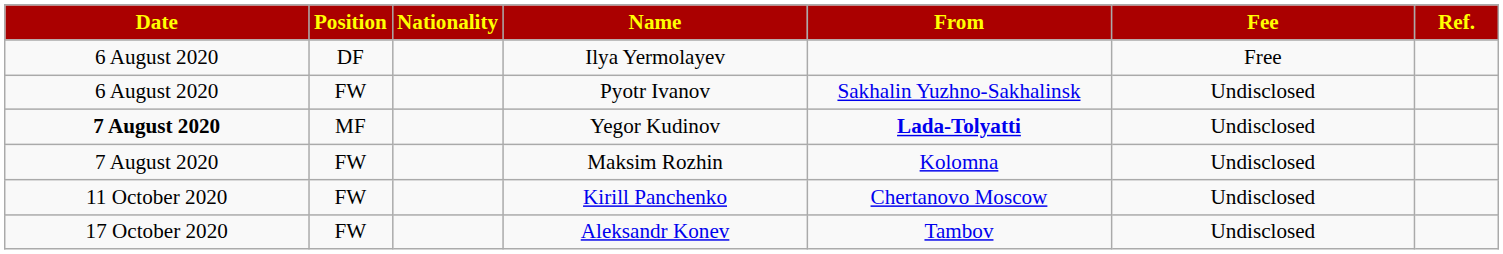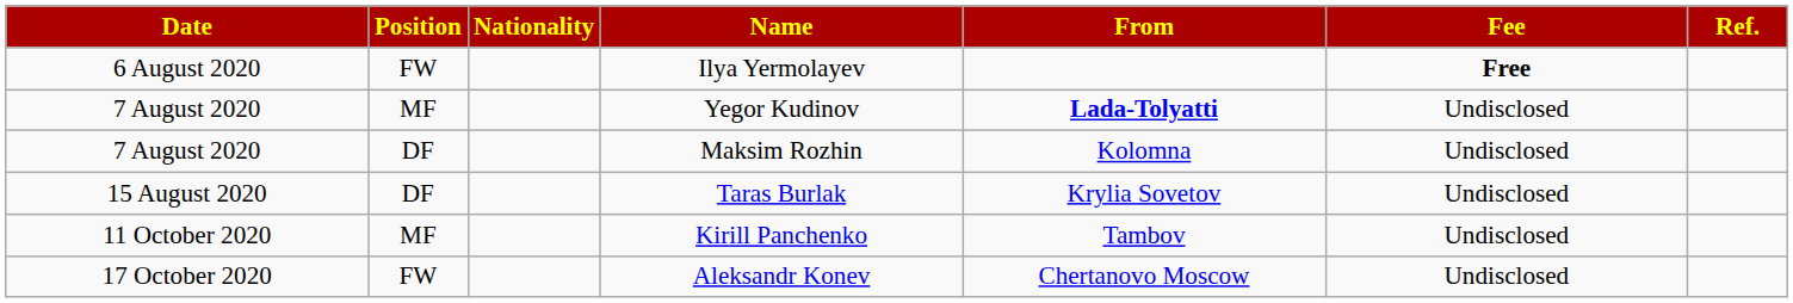 <table class="wikitable"  style="text-align:center; font-size:90%; ">
 <tr>
 <th style="background:#AA0000; color:yellow; width:200px;">Date</th>
 <th style="background:#AA0000; color:yellow; width:50px;">Position</th>
 <th style="background:#AA0000; color:yellow; width:50px;">Nationality</th>
 <th style="background:#AA0000; color:yellow; width:200px;">Name</th>
 <th style="background:#AA0000; color:yellow; width:200px;">From</th>
 <th style="background:#AA0000; color:yellow; width:200px;">Fee</th>
 <th style="background:#AA0000; color:yellow; width:50px;">Ref.</th>
 </tr>
 <tr>
 <td>6 August 2020</td>
-<td>DF</td>
+<td>FW</td>
 <td></td>
 <td>Ilya Yermolayev</td>
 <td></td>
-<td>Free</td>
+<td><strong>Free</strong></td>
 <td></td>
 </tr>
 <tr>
-<td>6 August 2020</td>
-<td>FW</td>
-<td></td>
-<td>Pyotr Ivanov</td>
-<td><a href='#'>Sakhalin Yuzhno-Sakhalinsk</a></td>
-<td>Undisclosed</td>
-<td></td>
-</tr>
-<tr>
-<td><strong>7 August 2020</strong></td>
+<td>7 August 2020</td>
 <td>MF</td>
 <td></td>
 <td>Yegor Kudinov</td>
 <td><strong><a href='#'>Lada-Tolyatti</a></strong></td>
 <td>Undisclosed</td>
 <td></td>
 </tr>
 <tr>
 <td>7 August 2020</td>
-<td>FW</td>
+<td>DF</td>
 <td></td>
 <td>Maksim Rozhin</td>
 <td><a href='#'>Kolomna</a></td>
 <td>Undisclosed</td>
 <td></td>
 </tr>
 <tr>
+<td>15 August 2020</td>
+<td>DF</td>
+<td></td>
+<td><a href='#'>Taras Burlak</a></td>
+<td><a href='#'>Krylia Sovetov</a></td>
+<td>Undisclosed</td>
+<td></td>
+</tr>
+<tr>
 <td>11 October 2020</td>
-<td>FW</td>
+<td>MF</td>
 <td></td>
 <td><a href='#'>Kirill Panchenko</a></td>
-<td><a href='#'>Chertanovo Moscow</a></td>
+<td><a href='#'>Tambov</a></td>
 <td>Undisclosed</td>
 <td></td>
 </tr>
 <tr>
 <td>17 October 2020</td>
 <td>FW</td>
 <td></td>
 <td><a href='#'>Aleksandr Konev</a></td>
-<td><a href='#'>Tambov</a></td>
+<td><a href='#'>Chertanovo Moscow</a></td>
 <td>Undisclosed</td>
 <td></td>
 </tr>
 </table>
